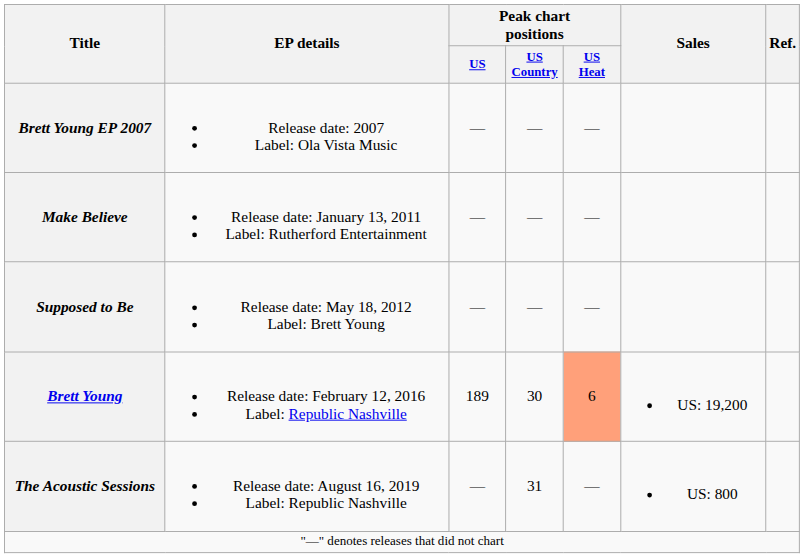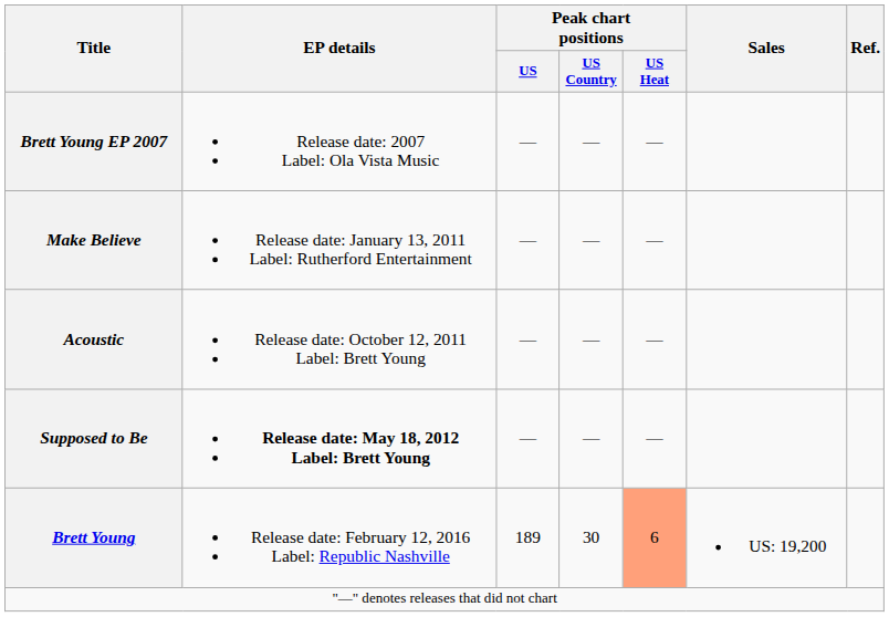 <table class="wikitable plainrowheaders" style="text-align:center;">
 <tr>
 <th scope="col" rowspan="2" style="width:10em;">Title</th>
 <th scope="col" rowspan="2" style="width:18em;">EP details</th>
 <th scope="col" colspan="3">Peak chart<br>positions</th>
 <th scope="col" rowspan="2" style="width:9em;">Sales</th>
 <th rowspan="2">Ref.</th>
 </tr>
 <tr style="font-size:smaller;">
 <th scope="col" style="width:4em;"><a href='#'>US</a><br></th>
 <th scope="col" style="width:4em;"><a href='#'>US Country</a><br></th>
 <th scope="col" style="width:4em;"><a href='#'>US<br>Heat</a><br></th>
 </tr>
 <tr>
 <th scope="row"><em>Brett Young EP 2007</em></th>
 <td><br><ul><li>Release date: 2007</li><li>Label: Ola Vista Music</li></ul></td>
 <td>—</td>
 <td>—</td>
 <td>—</td>
 <td></td>
 <td></td>
 </tr>
 <tr>
 <th scope="row"><em>Make Believe</em></th>
 <td><br><ul><li>Release date: January 13, 2011</li><li>Label: Rutherford Entertainment</li></ul></td>
 <td>—</td>
 <td>—</td>
 <td>—</td>
 <td></td>
 <td></td>
 </tr>
 <tr>
+<th scope="row"><em>Acoustic</em></th>
+<td><br><ul><li>Release date: October 12, 2011</li><li>Label: Brett Young</li></ul></td>
+<td>—</td>
+<td>—</td>
+<td>—</td>
+<td></td>
+<td></td>
+</tr>
+<tr>
 <th scope="row"><em>Supposed to Be</em></th>
-<td><br><ul><li>Release date: May 18, 2012</li><li>Label: Brett Young</li></ul></td>
+<td><strong><br><ul><li>Release date: May 18, 2012</li><li>Label: Brett Young</li></ul></strong></td>
 <td>—</td>
 <td>—</td>
 <td>—</td>
 <td></td>
 <td></td>
 </tr>
 <tr>
 <th scope="row"><em><a href='#'>Brett Young</a></em></th>
 <td><br><ul><li>Release date: February 12, 2016</li><li>Label: <a href='#'>Republic Nashville</a></li></ul></td>
 <td>189</td>
 <td>30</td>
 <td style="background: lightsalmon;">6</td>
 <td><br><ul><li>US: 19,200</li></ul></td>
 <td></td>
 </tr>
 <tr>
-<th scope="row"><em>The Acoustic Sessions</em></th>
-<td><br><ul><li>Release date: August 16, 2019</li><li>Label: Republic Nashville</li></ul></td>
-<td>—</td>
-<td>31</td>
-<td>—</td>
-<td><br><ul><li>US: 800</li></ul></td>
-<td></td>
-</tr>
-<tr>
 <td colspan="7" style="font-size:85%">"—" denotes releases that did not chart</td>
 </tr>
 </table>
